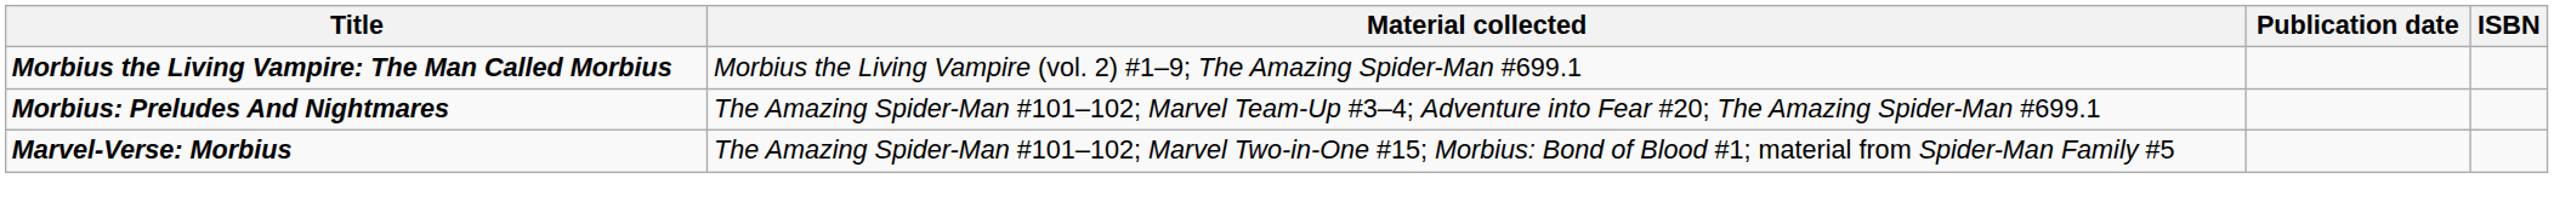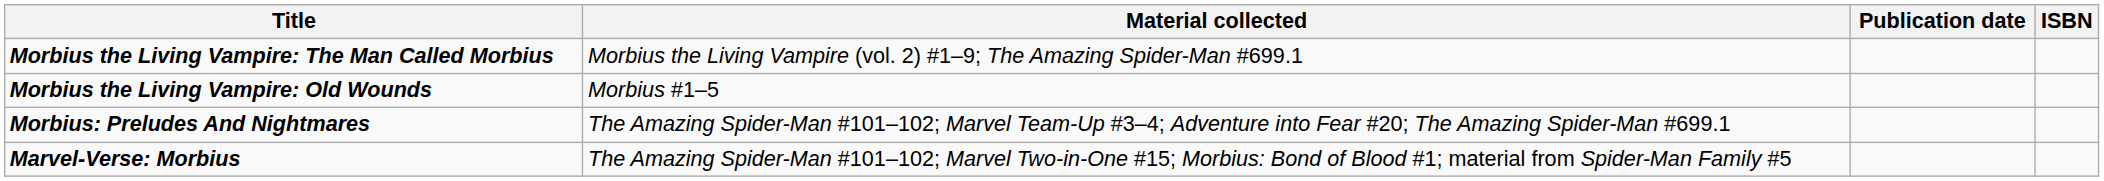 <table class="wikitable" width=98%>
 <tr>
 <th>Title</th>
 <th>Material collected</th>
 <th>Publication date</th>
 <th>ISBN</th>
 </tr>
 <tr>
 <td><strong><em>Morbius the Living Vampire: The Man Called Morbius</em></strong></td>
 <td><em>Morbius the Living Vampire</em> (vol. 2) #1–9; <em>The Amazing Spider-Man</em> #699.1</td>
+<td></td>
+<td></td>
+</tr>
+<tr>
+<td><strong><em>Morbius the Living Vampire: Old Wounds</em></strong></td>
+<td><em>Morbius</em> #1–5</td>
 <td></td>
 <td></td>
 </tr>
 <tr>
 <td><strong><em>Morbius: Preludes And Nightmares</em></strong></td>
 <td><em>The Amazing Spider-Man</em> #101–102; <em>Marvel Team-Up</em> #3–4; <em>Adventure into Fear</em> #20; <em>The Amazing Spider-Man</em> #699.1</td>
 <td></td>
 <td></td>
 </tr>
 <tr>
 <td><strong><em>Marvel-Verse: Morbius</em></strong></td>
 <td><em>The Amazing Spider-Man</em> #101–102; <em>Marvel Two-in-One</em> #15; <em>Morbius: Bond of Blood</em> #1; material from <em>Spider-Man Family</em> #5</td>
 <td></td>
 <td></td>
 </tr>
 </table>
